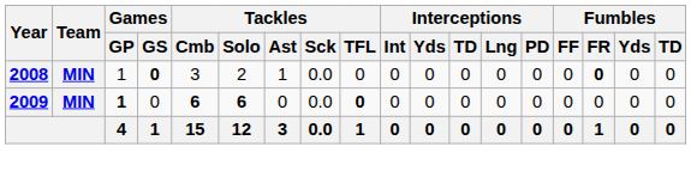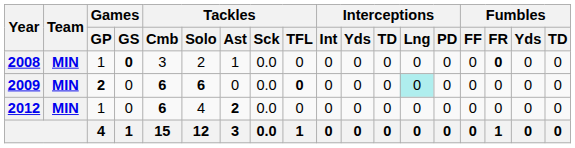 <table class="wikitable" style="text-align:center">
 <tr>
 <th rowspan="2">Year</th>
 <th rowspan="2">Team</th>
 <th colspan="2">Games</th>
 <th colspan="5">Tackles</th>
 <th colspan="5">Interceptions</th>
 <th colspan="4">Fumbles</th>
 </tr>
 <tr>
 <th>GP</th>
 <th>GS</th>
 <th>Cmb</th>
 <th>Solo</th>
 <th>Ast</th>
 <th>Sck</th>
 <th>TFL</th>
 <th>Int</th>
 <th>Yds</th>
 <th>TD</th>
 <th>Lng</th>
 <th>PD</th>
 <th>FF</th>
 <th>FR</th>
 <th>Yds</th>
 <th>TD</th>
 </tr>
 <tr>
 <th><a href='#'>2008</a></th>
 <th><a href='#'>MIN</a></th>
 <td>1</td>
 <td><strong>0</strong></td>
 <td>3</td>
 <td>2</td>
 <td>1</td>
 <td>0.0</td>
 <td>0</td>
 <td>0</td>
 <td>0</td>
 <td>0</td>
 <td>0</td>
 <td>0</td>
 <td>0</td>
 <td><strong>0</strong></td>
 <td>0</td>
 <td>0</td>
 </tr>
 <tr>
 <th><a href='#'>2009</a></th>
 <th><a href='#'>MIN</a></th>
-<td><strong>1</strong></td>
+<td><strong>2</strong></td>
 <td>0</td>
 <td><strong>6</strong></td>
 <td><strong>6</strong></td>
 <td>0</td>
 <td>0.0</td>
 <td><strong>0</strong></td>
+<td>0</td>
+<td>0</td>
+<td>0</td>
+<td style="background: paleturquoise;">0</td>
+<td>0</td>
+<td>0</td>
+<td>0</td>
+<td>0</td>
+<td>0</td>
+</tr>
+<tr>
+<th><a href='#'>2012</a></th>
+<th><a href='#'>MIN</a></th>
+<td>1</td>
+<td>0</td>
+<td><strong>6</strong></td>
+<td>4</td>
+<td><strong>2</strong></td>
+<td>0.0</td>
+<td>0</td>
 <td>0</td>
 <td>0</td>
 <td>0</td>
 <td>0</td>
 <td>0</td>
 <td>0</td>
 <td>0</td>
 <td>0</td>
 <td>0</td>
 </tr>
 <tr>
 <th colspan="2"></th>
 <th>4</th>
 <th>1</th>
 <th>15</th>
 <th>12</th>
 <th>3</th>
 <th>0.0</th>
 <th>1</th>
 <th>0</th>
 <th>0</th>
 <th>0</th>
 <th>0</th>
 <th>0</th>
 <th>0</th>
 <th>1</th>
 <th>0</th>
 <th>0</th>
 </tr>
 </table>
